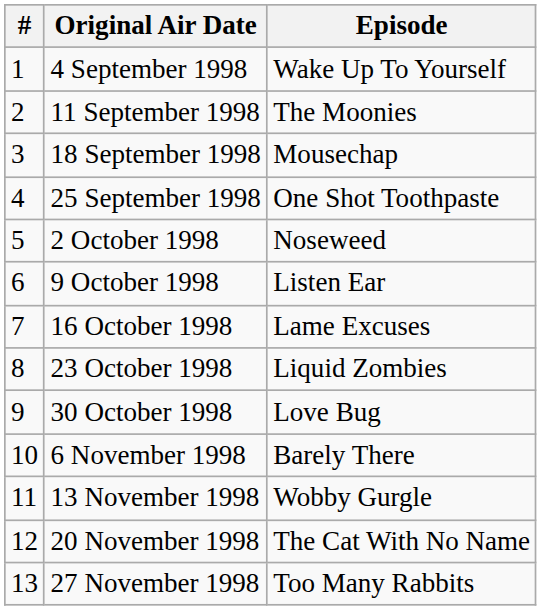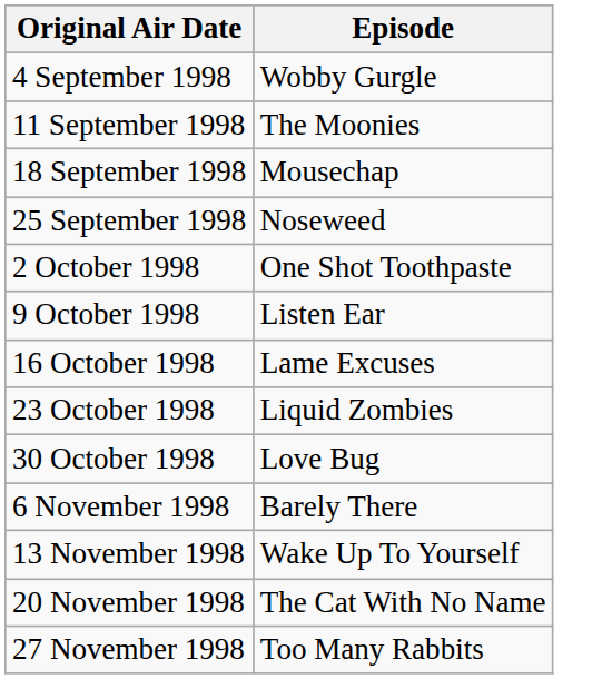 <table class="wikitable">
 <tr>
-<th>#</th>
 <th>Original Air Date</th>
 <th>Episode</th>
 </tr>
 <tr>
-<td>1</td>
 <td>4 September 1998</td>
-<td>Wake Up To Yourself</td>
+<td>Wobby Gurgle</td>
 </tr>
 <tr>
-<td>2</td>
 <td>11 September 1998</td>
 <td>The Moonies</td>
 </tr>
 <tr>
-<td>3</td>
 <td>18 September 1998</td>
 <td>Mousechap</td>
 </tr>
 <tr>
-<td>4</td>
 <td>25 September 1998</td>
+<td>Noseweed</td>
+</tr>
+<tr>
+<td>2 October 1998</td>
 <td>One Shot Toothpaste</td>
 </tr>
 <tr>
-<td>5</td>
-<td>2 October 1998</td>
-<td>Noseweed</td>
-</tr>
-<tr>
-<td>6</td>
 <td>9 October 1998</td>
 <td>Listen Ear</td>
 </tr>
 <tr>
-<td>7</td>
 <td>16 October 1998</td>
 <td>Lame Excuses</td>
 </tr>
 <tr>
-<td>8</td>
 <td>23 October 1998</td>
 <td>Liquid Zombies</td>
 </tr>
 <tr>
-<td>9</td>
 <td>30 October 1998</td>
 <td>Love Bug</td>
 </tr>
 <tr>
-<td>10</td>
 <td>6 November 1998</td>
 <td>Barely There</td>
 </tr>
 <tr>
-<td>11</td>
 <td>13 November 1998</td>
-<td>Wobby Gurgle</td>
+<td>Wake Up To Yourself</td>
 </tr>
 <tr>
-<td>12</td>
 <td>20 November 1998</td>
 <td>The Cat With No Name</td>
 </tr>
 <tr>
-<td>13</td>
 <td>27 November 1998</td>
 <td>Too Many Rabbits</td>
 </tr>
 </table>
